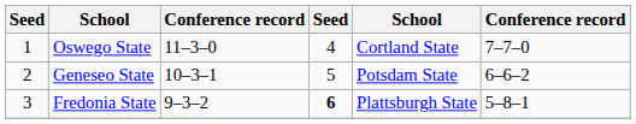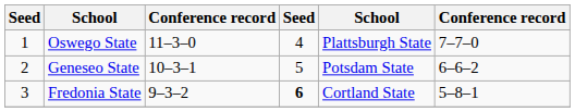 <table class="wikitable">
 <tr>
 <th>Seed</th>
 <th>School</th>
 <th>Conference record</th>
 <th>Seed</th>
 <th>School</th>
 <th>Conference record</th>
 </tr>
 <tr>
 <td align=center>1</td>
 <td><a href='#'>Oswego State</a></td>
 <td>11–3–0</td>
 <td align=center>4</td>
-<td><a href='#'>Cortland State</a></td>
+<td><a href='#'>Plattsburgh State</a></td>
 <td>7–7–0</td>
 </tr>
 <tr>
 <td align=center>2</td>
 <td><a href='#'>Geneseo State</a></td>
 <td>10–3–1</td>
 <td align=center>5</td>
 <td><a href='#'>Potsdam State</a></td>
 <td>6–6–2</td>
 </tr>
 <tr>
 <td align=center>3</td>
 <td><a href='#'>Fredonia State</a></td>
 <td>9–3–2</td>
 <td align=center><strong>6</strong></td>
-<td><a href='#'>Plattsburgh State</a></td>
+<td><a href='#'>Cortland State</a></td>
 <td>5–8–1</td>
 </tr>
 <tr>
 </tr>
 </table>
